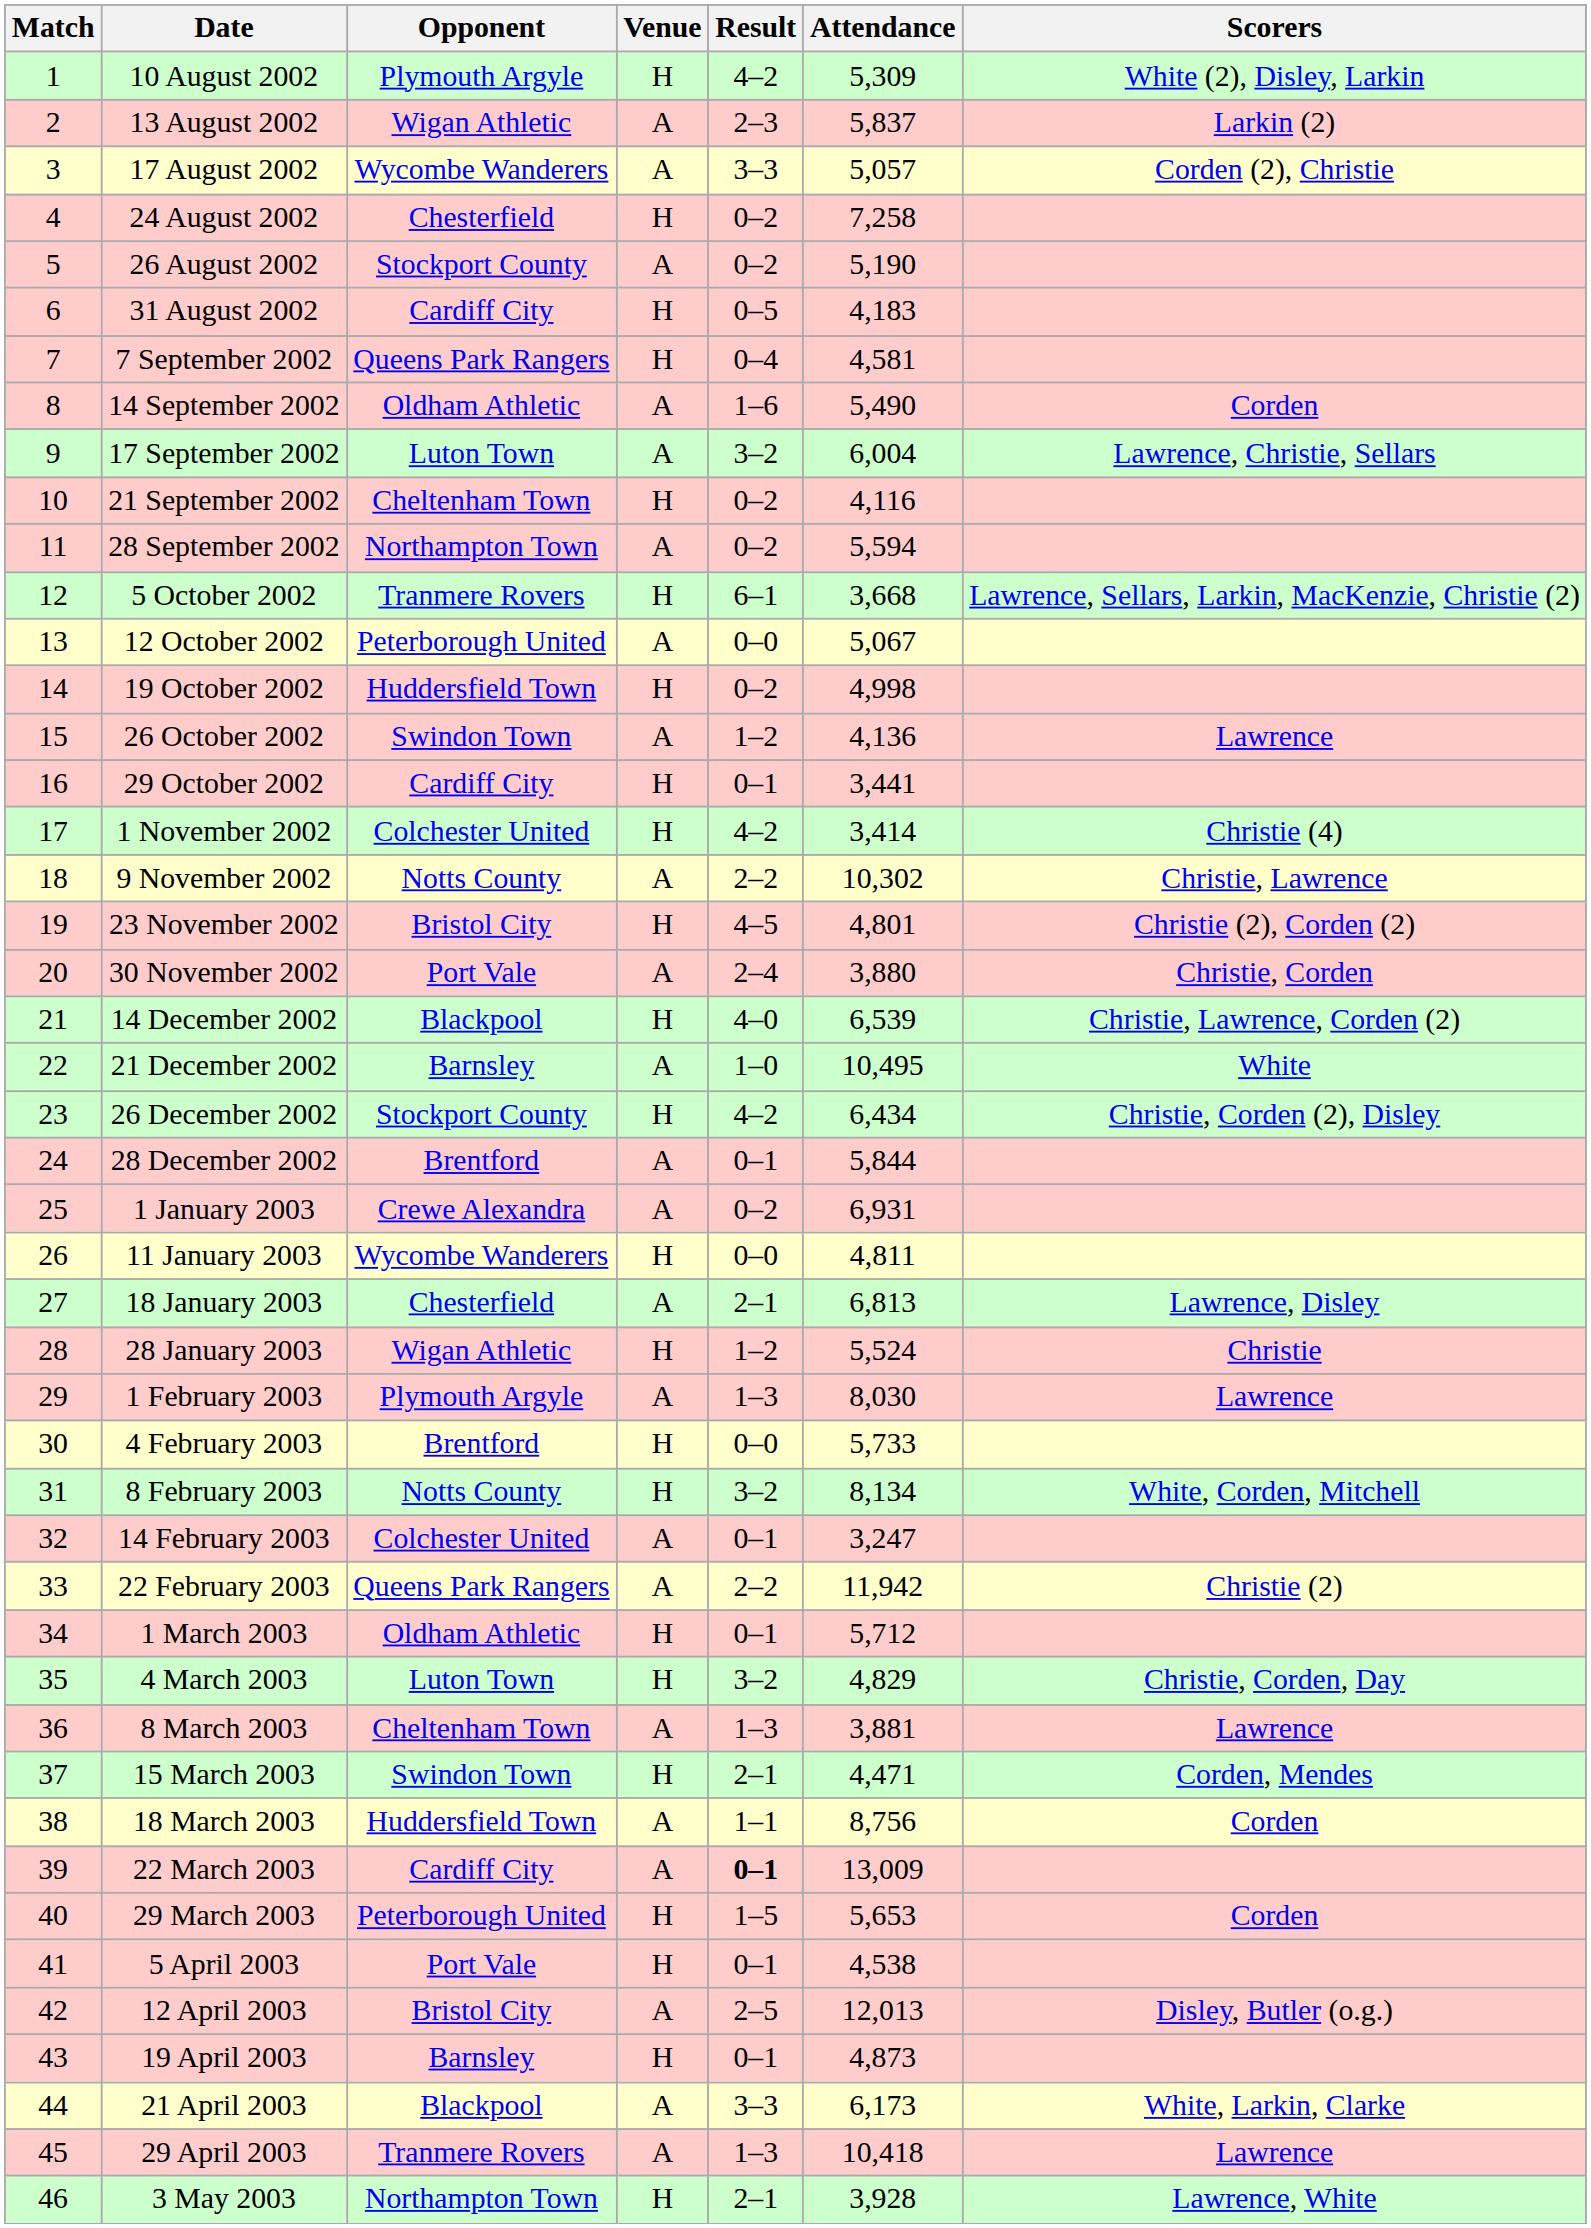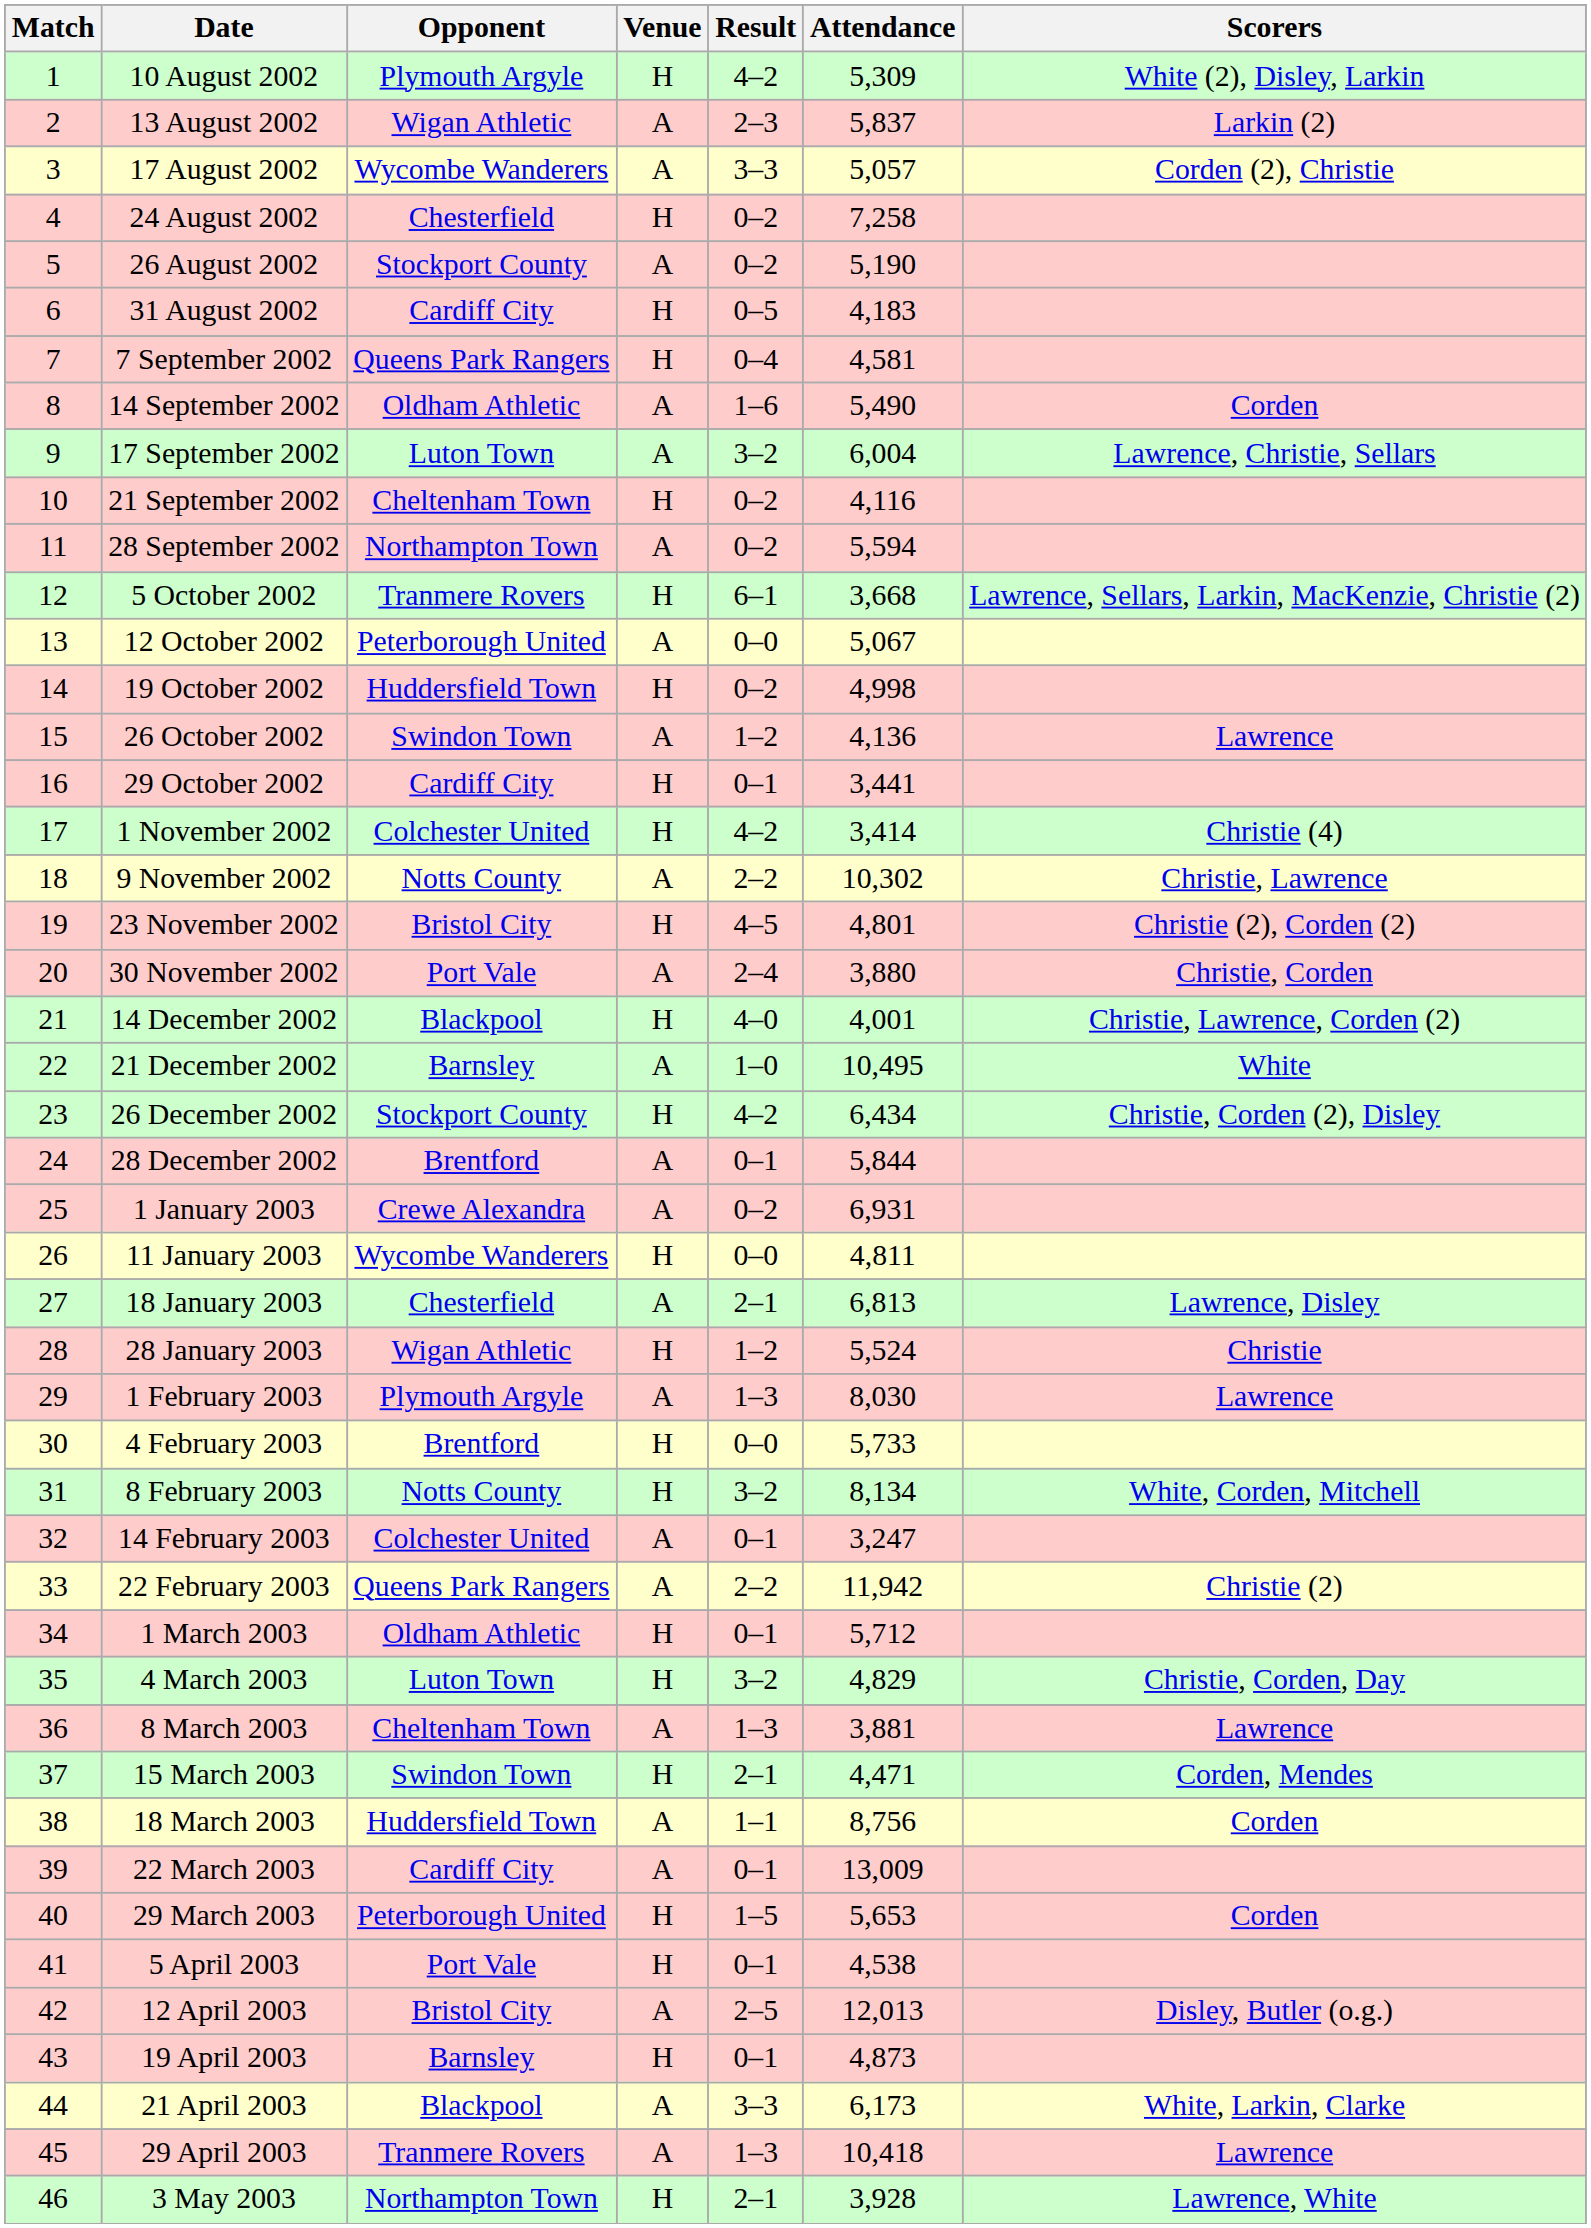 <table class="wikitable " style="font-size:100%; text-align:center">
 <tr>
 <th>Match</th>
 <th>Date</th>
 <th>Opponent</th>
 <th>Venue</th>
 <th>Result</th>
 <th>Attendance</th>
 <th>Scorers</th>
 </tr>
 <tr style="background: #CCFFCC;">
 <td>1</td>
 <td>10 August 2002</td>
 <td><a href='#'>Plymouth Argyle</a></td>
 <td>H</td>
 <td>4–2</td>
 <td>5,309</td>
 <td><a href='#'>White</a> (2), <a href='#'>Disley</a>, <a href='#'>Larkin</a></td>
 </tr>
 <tr style="background: #FFCCCC;">
 <td>2</td>
 <td>13 August 2002</td>
 <td><a href='#'>Wigan Athletic</a></td>
 <td>A</td>
 <td>2–3</td>
 <td>5,837</td>
 <td><a href='#'>Larkin</a> (2)</td>
 </tr>
 <tr style="background: #FFFFCC;">
 <td>3</td>
 <td>17 August 2002</td>
 <td><a href='#'>Wycombe Wanderers</a></td>
 <td>A</td>
 <td>3–3</td>
 <td>5,057</td>
 <td><a href='#'>Corden</a> (2), <a href='#'>Christie</a></td>
 </tr>
 <tr style="background: #FFCCCC;">
 <td>4</td>
 <td>24 August 2002</td>
 <td><a href='#'>Chesterfield</a></td>
 <td>H</td>
 <td>0–2</td>
 <td>7,258</td>
 <td></td>
 </tr>
 <tr style="background: #FFCCCC;">
 <td>5</td>
 <td>26 August 2002</td>
 <td><a href='#'>Stockport County</a></td>
 <td>A</td>
 <td>0–2</td>
 <td>5,190</td>
 <td></td>
 </tr>
 <tr style="background: #FFCCCC;">
 <td>6</td>
 <td>31 August 2002</td>
 <td><a href='#'>Cardiff City</a></td>
 <td>H</td>
 <td>0–5</td>
 <td>4,183</td>
 <td></td>
 </tr>
 <tr style="background: #FFCCCC;">
 <td>7</td>
 <td>7 September 2002</td>
 <td><a href='#'>Queens Park Rangers</a></td>
 <td>H</td>
 <td>0–4</td>
 <td>4,581</td>
 <td></td>
 </tr>
 <tr style="background: #FFCCCC;">
 <td>8</td>
 <td>14 September 2002</td>
 <td><a href='#'>Oldham Athletic</a></td>
 <td>A</td>
 <td>1–6</td>
 <td>5,490</td>
 <td><a href='#'>Corden</a></td>
 </tr>
 <tr style="background: #CCFFCC;">
 <td>9</td>
 <td>17 September 2002</td>
 <td><a href='#'>Luton Town</a></td>
 <td>A</td>
 <td>3–2</td>
 <td>6,004</td>
 <td><a href='#'>Lawrence</a>, <a href='#'>Christie</a>, <a href='#'>Sellars</a></td>
 </tr>
 <tr style="background: #FFCCCC;">
 <td>10</td>
 <td>21 September 2002</td>
 <td><a href='#'>Cheltenham Town</a></td>
 <td>H</td>
 <td>0–2</td>
 <td>4,116</td>
 <td></td>
 </tr>
 <tr style="background: #FFCCCC;">
 <td>11</td>
 <td>28 September 2002</td>
 <td><a href='#'>Northampton Town</a></td>
 <td>A</td>
 <td>0–2</td>
 <td>5,594</td>
 <td></td>
 </tr>
 <tr style="background: #CCFFCC;">
 <td>12</td>
 <td>5 October 2002</td>
 <td><a href='#'>Tranmere Rovers</a></td>
 <td>H</td>
 <td>6–1</td>
 <td>3,668</td>
 <td><a href='#'>Lawrence</a>, <a href='#'>Sellars</a>, <a href='#'>Larkin</a>, <a href='#'>MacKenzie</a>, <a href='#'>Christie</a> (2)</td>
 </tr>
 <tr style="background: #FFFFCC;">
 <td>13</td>
 <td>12 October 2002</td>
 <td><a href='#'>Peterborough United</a></td>
 <td>A</td>
 <td>0–0</td>
 <td>5,067</td>
 <td></td>
 </tr>
 <tr style="background: #FFCCCC;">
 <td>14</td>
 <td>19 October 2002</td>
 <td><a href='#'>Huddersfield Town</a></td>
 <td>H</td>
 <td>0–2</td>
 <td>4,998</td>
 <td></td>
 </tr>
 <tr style="background: #FFCCCC;">
 <td>15</td>
 <td>26 October 2002</td>
 <td><a href='#'>Swindon Town</a></td>
 <td>A</td>
 <td>1–2</td>
 <td>4,136</td>
 <td><a href='#'>Lawrence</a></td>
 </tr>
 <tr style="background: #FFCCCC;">
 <td>16</td>
 <td>29 October 2002</td>
 <td><a href='#'>Cardiff City</a></td>
 <td>H</td>
 <td>0–1</td>
 <td>3,441</td>
 <td></td>
 </tr>
 <tr style="background: #CCFFCC;">
 <td>17</td>
 <td>1 November 2002</td>
 <td><a href='#'>Colchester United</a></td>
 <td>H</td>
 <td>4–2</td>
 <td>3,414</td>
 <td><a href='#'>Christie</a> (4)</td>
 </tr>
 <tr style="background: #FFFFCC;">
 <td>18</td>
 <td>9 November 2002</td>
 <td><a href='#'>Notts County</a></td>
 <td>A</td>
 <td>2–2</td>
 <td>10,302</td>
 <td><a href='#'>Christie</a>, <a href='#'>Lawrence</a></td>
 </tr>
 <tr style="background: #FFCCCC;">
 <td>19</td>
 <td>23 November 2002</td>
 <td><a href='#'>Bristol City</a></td>
 <td>H</td>
 <td>4–5</td>
 <td>4,801</td>
 <td><a href='#'>Christie</a> (2), <a href='#'>Corden</a> (2)</td>
 </tr>
 <tr style="background: #FFCCCC;">
 <td>20</td>
 <td>30 November 2002</td>
 <td><a href='#'>Port Vale</a></td>
 <td>A</td>
 <td>2–4</td>
 <td>3,880</td>
 <td><a href='#'>Christie</a>, <a href='#'>Corden</a></td>
 </tr>
 <tr style="background: #CCFFCC;">
 <td>21</td>
 <td>14 December 2002</td>
 <td><a href='#'>Blackpool</a></td>
 <td>H</td>
 <td>4–0</td>
-<td>6,539</td>
+<td>4,001</td>
 <td><a href='#'>Christie</a>, <a href='#'>Lawrence</a>, <a href='#'>Corden</a> (2)</td>
 </tr>
 <tr style="background: #CCFFCC;">
 <td>22</td>
 <td>21 December 2002</td>
 <td><a href='#'>Barnsley</a></td>
 <td>A</td>
 <td>1–0</td>
 <td>10,495</td>
 <td><a href='#'>White</a></td>
 </tr>
 <tr style="background: #CCFFCC;">
 <td>23</td>
 <td>26 December 2002</td>
 <td><a href='#'>Stockport County</a></td>
 <td>H</td>
 <td>4–2</td>
 <td>6,434</td>
 <td><a href='#'>Christie</a>, <a href='#'>Corden</a> (2), <a href='#'>Disley</a></td>
 </tr>
 <tr style="background: #FFCCCC;">
 <td>24</td>
 <td>28 December 2002</td>
 <td><a href='#'>Brentford</a></td>
 <td>A</td>
 <td>0–1</td>
 <td>5,844</td>
 <td></td>
 </tr>
 <tr style="background: #FFCCCC;">
 <td>25</td>
 <td>1 January 2003</td>
 <td><a href='#'>Crewe Alexandra</a></td>
 <td>A</td>
 <td>0–2</td>
 <td>6,931</td>
 <td></td>
 </tr>
 <tr style="background: #FFFFCC;">
 <td>26</td>
 <td>11 January 2003</td>
 <td><a href='#'>Wycombe Wanderers</a></td>
 <td>H</td>
 <td>0–0</td>
 <td>4,811</td>
 <td></td>
 </tr>
 <tr style="background: #CCFFCC;">
 <td>27</td>
 <td>18 January 2003</td>
 <td><a href='#'>Chesterfield</a></td>
 <td>A</td>
 <td>2–1</td>
 <td>6,813</td>
 <td><a href='#'>Lawrence</a>, <a href='#'>Disley</a></td>
 </tr>
 <tr style="background: #FFCCCC;">
 <td>28</td>
 <td>28 January 2003</td>
 <td><a href='#'>Wigan Athletic</a></td>
 <td>H</td>
 <td>1–2</td>
 <td>5,524</td>
 <td><a href='#'>Christie</a></td>
 </tr>
 <tr style="background: #FFCCCC;">
 <td>29</td>
 <td>1 February 2003</td>
 <td><a href='#'>Plymouth Argyle</a></td>
 <td>A</td>
 <td>1–3</td>
 <td>8,030</td>
 <td><a href='#'>Lawrence</a></td>
 </tr>
 <tr style="background: #FFFFCC;">
 <td>30</td>
 <td>4 February 2003</td>
 <td><a href='#'>Brentford</a></td>
 <td>H</td>
 <td>0–0</td>
 <td>5,733</td>
 <td></td>
 </tr>
 <tr style="background: #CCFFCC;">
 <td>31</td>
 <td>8 February 2003</td>
 <td><a href='#'>Notts County</a></td>
 <td>H</td>
 <td>3–2</td>
 <td>8,134</td>
 <td><a href='#'>White</a>, <a href='#'>Corden</a>, <a href='#'>Mitchell</a></td>
 </tr>
 <tr style="background: #FFCCCC;">
 <td>32</td>
 <td>14 February 2003</td>
 <td><a href='#'>Colchester United</a></td>
 <td>A</td>
 <td>0–1</td>
 <td>3,247</td>
 <td></td>
 </tr>
 <tr style="background: #FFFFCC;">
 <td>33</td>
 <td>22 February 2003</td>
 <td><a href='#'>Queens Park Rangers</a></td>
 <td>A</td>
 <td>2–2</td>
 <td>11,942</td>
 <td><a href='#'>Christie</a> (2)</td>
 </tr>
 <tr style="background: #FFCCCC;">
 <td>34</td>
 <td>1 March 2003</td>
 <td><a href='#'>Oldham Athletic</a></td>
 <td>H</td>
 <td>0–1</td>
 <td>5,712</td>
 <td></td>
 </tr>
 <tr style="background: #CCFFCC;">
 <td>35</td>
 <td>4 March 2003</td>
 <td><a href='#'>Luton Town</a></td>
 <td>H</td>
 <td>3–2</td>
 <td>4,829</td>
 <td><a href='#'>Christie</a>, <a href='#'>Corden</a>, <a href='#'>Day</a></td>
 </tr>
 <tr style="background: #FFCCCC;">
 <td>36</td>
 <td>8 March 2003</td>
 <td><a href='#'>Cheltenham Town</a></td>
 <td>A</td>
 <td>1–3</td>
 <td>3,881</td>
 <td><a href='#'>Lawrence</a></td>
 </tr>
 <tr style="background: #CCFFCC;">
 <td>37</td>
 <td>15 March 2003</td>
 <td><a href='#'>Swindon Town</a></td>
 <td>H</td>
 <td>2–1</td>
 <td>4,471</td>
 <td><a href='#'>Corden</a>, <a href='#'>Mendes</a></td>
 </tr>
 <tr style="background: #FFFFCC;">
 <td>38</td>
 <td>18 March 2003</td>
 <td><a href='#'>Huddersfield Town</a></td>
 <td>A</td>
 <td>1–1</td>
 <td>8,756</td>
 <td><a href='#'>Corden</a></td>
 </tr>
 <tr style="background: #FFCCCC;">
 <td>39</td>
 <td>22 March 2003</td>
 <td><a href='#'>Cardiff City</a></td>
 <td>A</td>
-<td><strong>0–1</strong></td>
+<td>0–1</td>
 <td>13,009</td>
 <td></td>
 </tr>
 <tr style="background: #FFCCCC;">
 <td>40</td>
 <td>29 March 2003</td>
 <td><a href='#'>Peterborough United</a></td>
 <td>H</td>
 <td>1–5</td>
 <td>5,653</td>
 <td><a href='#'>Corden</a></td>
 </tr>
 <tr style="background: #FFCCCC;">
 <td>41</td>
 <td>5 April 2003</td>
 <td><a href='#'>Port Vale</a></td>
 <td>H</td>
 <td>0–1</td>
 <td>4,538</td>
 <td></td>
 </tr>
 <tr style="background: #FFCCCC;">
 <td>42</td>
 <td>12 April 2003</td>
 <td><a href='#'>Bristol City</a></td>
 <td>A</td>
 <td>2–5</td>
 <td>12,013</td>
 <td><a href='#'>Disley</a>, <a href='#'>Butler</a> (o.g.)</td>
 </tr>
 <tr style="background: #FFCCCC;">
 <td>43</td>
 <td>19 April 2003</td>
 <td><a href='#'>Barnsley</a></td>
 <td>H</td>
 <td>0–1</td>
 <td>4,873</td>
 <td></td>
 </tr>
 <tr style="background: #FFFFCC;">
 <td>44</td>
 <td>21 April 2003</td>
 <td><a href='#'>Blackpool</a></td>
 <td>A</td>
 <td>3–3</td>
 <td>6,173</td>
 <td><a href='#'>White</a>, <a href='#'>Larkin</a>, <a href='#'>Clarke</a></td>
 </tr>
 <tr style="background: #FFCCCC;">
 <td>45</td>
 <td>29 April 2003</td>
 <td><a href='#'>Tranmere Rovers</a></td>
 <td>A</td>
 <td>1–3</td>
 <td>10,418</td>
 <td><a href='#'>Lawrence</a></td>
 </tr>
 <tr style="background: #CCFFCC;">
 <td>46</td>
 <td>3 May 2003</td>
 <td><a href='#'>Northampton Town</a></td>
 <td>H</td>
 <td>2–1</td>
 <td>3,928</td>
 <td><a href='#'>Lawrence</a>, <a href='#'>White</a></td>
 </tr>
 </table>
